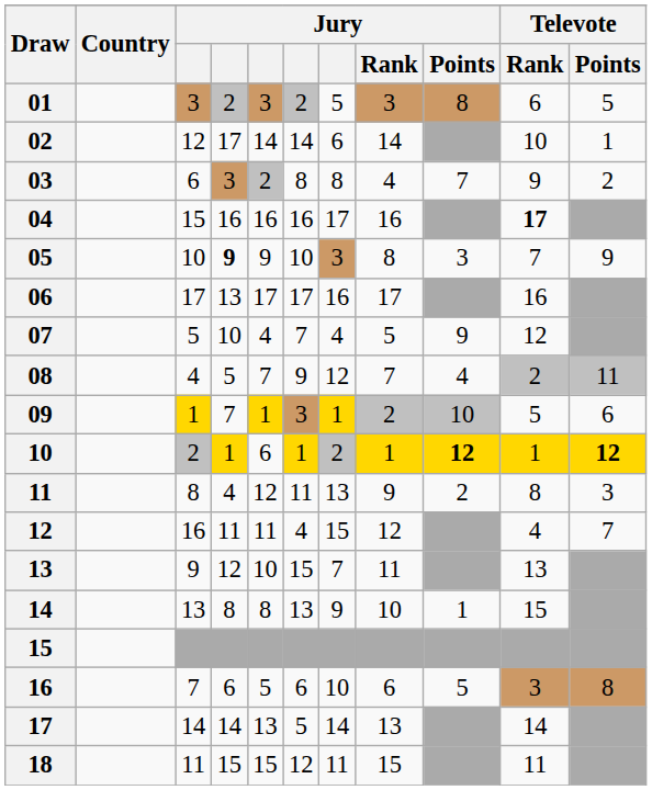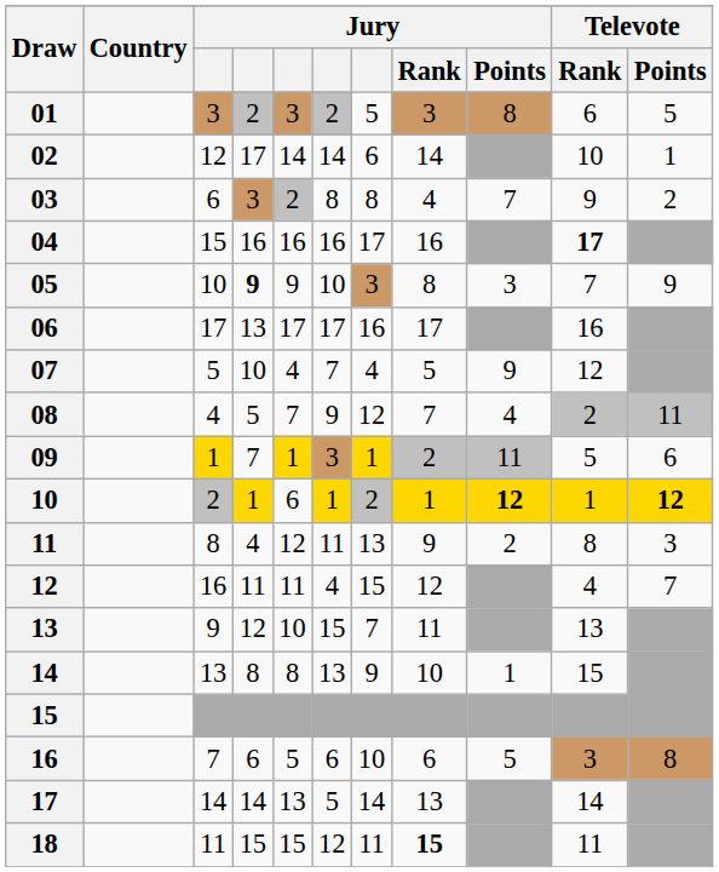 <table class="sortable wikitable collapsible plainrowheaders" style="text-align:center;">
 <tr>
 </tr>
 <tr>
 <th scope="col" rowspan="2">Draw</th>
 <th scope="col" rowspan="2">Country</th>
 <th scope="col" colspan="7">Jury</th>
 <th scope="col" colspan="2">Televote</th>
 </tr>
 <tr>
 <th scope="col"><small></small></th>
 <th scope="col"><small></small></th>
 <th scope="col"><small></small></th>
 <th scope="col"><small></small></th>
 <th scope="col"><small></small></th>
 <th scope="col">Rank</th>
 <th scope="col">Points</th>
 <th scope="col">Rank</th>
 <th scope="col">Points</th>
 </tr>
 <tr>
 <th scope="row" style="text-align:center;">01</th>
 <td style="text-align:left;"></td>
 <td style="background:#CC9966;">3</td>
 <td style="background:silver;">2</td>
 <td style="background:#CC9966;">3</td>
 <td style="background:silver;">2</td>
 <td>5</td>
 <td style="background:#CC9966;">3</td>
 <td style="background:#CC9966;">8</td>
 <td>6</td>
 <td>5</td>
 </tr>
 <tr>
 <th scope="row" style="text-align:center;">02</th>
 <td style="text-align:left;"></td>
 <td>12</td>
 <td>17</td>
 <td>14</td>
 <td>14</td>
 <td>6</td>
 <td>14</td>
 <td style="background:#AAAAAA;"></td>
 <td>10</td>
 <td>1</td>
 </tr>
 <tr>
 <th scope="row" style="text-align:center;">03</th>
 <td style="text-align:left;"></td>
 <td>6</td>
 <td style="background:#CC9966;">3</td>
 <td style="background:silver;">2</td>
 <td>8</td>
 <td>8</td>
 <td>4</td>
 <td>7</td>
 <td>9</td>
 <td>2</td>
 </tr>
 <tr>
 <th scope="row" style="text-align:center;">04</th>
 <td style="text-align:left;"></td>
 <td>15</td>
 <td>16</td>
 <td>16</td>
 <td>16</td>
 <td>17</td>
 <td>16</td>
 <td style="background:#AAAAAA;"></td>
 <td><strong>17</strong></td>
 <td style="background:#AAAAAA;"></td>
 </tr>
 <tr>
 <th scope="row" style="text-align:center;">05</th>
 <td style="text-align:left;"></td>
 <td>10</td>
 <td><strong>9</strong></td>
 <td>9</td>
 <td>10</td>
 <td style="background:#CC9966;">3</td>
 <td>8</td>
 <td>3</td>
 <td>7</td>
 <td>9</td>
 </tr>
 <tr>
 <th scope="row" style="text-align:center;">06</th>
 <td style="text-align:left;"></td>
 <td>17</td>
 <td>13</td>
 <td>17</td>
 <td>17</td>
 <td>16</td>
 <td>17</td>
 <td style="background:#AAAAAA;"></td>
 <td>16</td>
 <td style="background:#AAAAAA;"></td>
 </tr>
 <tr>
 <th scope="row" style="text-align:center;">07</th>
 <td style="text-align:left;"></td>
 <td>5</td>
 <td>10</td>
 <td>4</td>
 <td>7</td>
 <td>4</td>
 <td>5</td>
 <td>9</td>
 <td>12</td>
 <td style="background:#AAAAAA;"></td>
 </tr>
 <tr>
 <th scope="row" style="text-align:center;">08</th>
 <td style="text-align:left;"></td>
 <td>4</td>
 <td>5</td>
 <td>7</td>
 <td>9</td>
 <td>12</td>
 <td>7</td>
 <td>4</td>
 <td style="background:silver;">2</td>
 <td style="background:silver;">11</td>
 </tr>
 <tr>
 <th scope="row" style="text-align:center;">09</th>
 <td style="text-align:left;"></td>
 <td style="background:gold;">1</td>
 <td>7</td>
 <td style="background:gold;">1</td>
 <td style="background:#CC9966;">3</td>
 <td style="background:gold;">1</td>
 <td style="background:silver;">2</td>
-<td style="background:silver;">10</td>
+<td style="background:silver;">11</td>
 <td>5</td>
 <td>6</td>
 </tr>
 <tr>
 <th scope="row" style="text-align:center;">10</th>
 <td style="text-align:left;"></td>
 <td style="background:silver;">2</td>
 <td style="background:gold;">1</td>
 <td>6</td>
 <td style="background:gold;">1</td>
 <td style="background:silver;">2</td>
 <td style="background:gold;">1</td>
 <td style="background:gold;"><strong>12</strong></td>
 <td style="background:gold;">1</td>
 <td style="background:gold;"><strong>12</strong></td>
 </tr>
 <tr>
 <th scope="row" style="text-align:center;">11</th>
 <td style="text-align:left;"></td>
 <td>8</td>
 <td>4</td>
 <td>12</td>
 <td>11</td>
 <td>13</td>
 <td>9</td>
 <td>2</td>
 <td>8</td>
 <td>3</td>
 </tr>
 <tr>
 <th scope="row" style="text-align:center;">12</th>
 <td style="text-align:left;"></td>
 <td>16</td>
 <td>11</td>
 <td>11</td>
 <td>4</td>
 <td>15</td>
 <td>12</td>
 <td style="background:#AAAAAA;"></td>
 <td>4</td>
 <td>7</td>
 </tr>
 <tr>
 <th scope="row" style="text-align:center;">13</th>
 <td style="text-align:left;"></td>
 <td>9</td>
 <td>12</td>
 <td>10</td>
 <td>15</td>
 <td>7</td>
 <td>11</td>
 <td style="background:#AAAAAA;"></td>
 <td>13</td>
 <td style="background:#AAAAAA;"></td>
 </tr>
 <tr>
 <th scope="row" style="text-align:center;">14</th>
 <td style="text-align:left;"></td>
 <td>13</td>
 <td>8</td>
 <td>8</td>
 <td>13</td>
 <td>9</td>
 <td>10</td>
 <td>1</td>
 <td>15</td>
 <td style="background:#AAAAAA;"></td>
 </tr>
 <tr class="sortbottom">
 <th scope="row" style="text-align:center;">15</th>
 <td style="text-align:left;"></td>
 <td style="background:#AAAAAA;"></td>
 <td style="background:#AAAAAA;"></td>
 <td style="background:#AAAAAA;"></td>
 <td style="background:#AAAAAA;"></td>
 <td style="background:#AAAAAA;"></td>
 <td style="background:#AAAAAA;"></td>
 <td style="background:#AAAAAA;"></td>
 <td style="background:#AAAAAA;"></td>
 <td style="background:#AAAAAA;"></td>
 </tr>
 <tr>
 <th scope="row" style="text-align:center;">16</th>
 <td style="text-align:left;"></td>
 <td>7</td>
 <td>6</td>
 <td>5</td>
 <td>6</td>
 <td>10</td>
 <td>6</td>
 <td>5</td>
 <td style="background:#CC9966;">3</td>
 <td style="background:#CC9966;">8</td>
 </tr>
 <tr>
 <th scope="row" style="text-align:center;">17</th>
 <td style="text-align:left;"></td>
 <td>14</td>
 <td>14</td>
 <td>13</td>
 <td>5</td>
 <td>14</td>
 <td>13</td>
 <td style="background:#AAAAAA;"></td>
 <td>14</td>
 <td style="background:#AAAAAA;"></td>
 </tr>
 <tr>
 <th scope="row" style="text-align:center;">18</th>
 <td style="text-align:left;"></td>
 <td>11</td>
 <td>15</td>
 <td>15</td>
 <td>12</td>
 <td>11</td>
-<td>15</td>
+<td><strong>15</strong></td>
 <td style="background:#AAAAAA;"></td>
 <td>11</td>
 <td style="background:#AAAAAA;"></td>
 </tr>
 </table>
